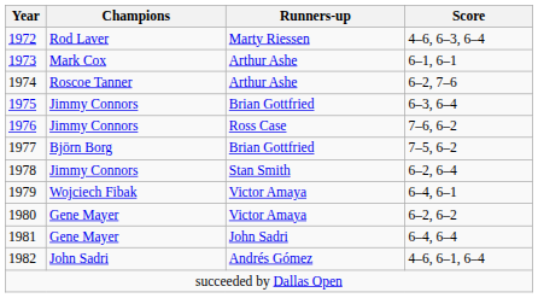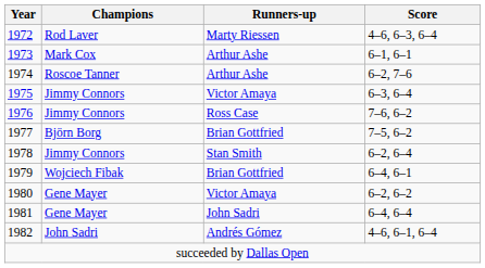 <table class=wikitable>
 <tr>
 <th style="width:40px">Year</th>
 <th style="width:200px">Champions</th>
 <th style="width:200px">Runners-up</th>
 <th style="width:140px" class="unsortable">Score</th>
 </tr>
 <tr>
 <td><a href='#'>1972</a></td>
 <td> <a href='#'>Rod Laver</a></td>
 <td> <a href='#'>Marty Riessen</a></td>
 <td>4–6, 6–3, 6–4</td>
 </tr>
 <tr>
 <td><a href='#'>1973</a></td>
 <td> <a href='#'>Mark Cox</a></td>
 <td> <a href='#'>Arthur Ashe</a></td>
 <td>6–1, 6–1</td>
 </tr>
 <tr>
 <td>1974</td>
 <td> <a href='#'>Roscoe Tanner</a></td>
 <td> <a href='#'>Arthur Ashe</a></td>
 <td>6–2, 7–6</td>
 </tr>
 <tr>
 <td><a href='#'>1975</a></td>
 <td> <a href='#'>Jimmy Connors</a></td>
-<td> <a href='#'>Brian Gottfried</a></td>
+<td> <a href='#'>Victor Amaya</a></td>
 <td>6–3, 6–4</td>
 </tr>
 <tr>
 <td><a href='#'>1976</a></td>
 <td> <a href='#'>Jimmy Connors</a></td>
 <td> <a href='#'>Ross Case</a></td>
 <td>7–6, 6–2</td>
 </tr>
 <tr>
 <td>1977</td>
 <td> <a href='#'>Björn Borg</a></td>
 <td> <a href='#'>Brian Gottfried</a></td>
 <td>7–5, 6–2</td>
 </tr>
 <tr>
 <td>1978</td>
 <td> <a href='#'>Jimmy Connors</a></td>
 <td> <a href='#'>Stan Smith</a></td>
 <td>6–2, 6–4</td>
 </tr>
 <tr>
 <td>1979</td>
 <td> <a href='#'>Wojciech Fibak</a></td>
-<td> <a href='#'>Victor Amaya</a></td>
+<td> <a href='#'>Brian Gottfried</a></td>
 <td>6–4, 6–1</td>
 </tr>
 <tr>
 <td>1980</td>
 <td> <a href='#'>Gene Mayer</a></td>
 <td> <a href='#'>Victor Amaya</a></td>
 <td>6–2, 6–2</td>
 </tr>
 <tr>
 <td>1981</td>
 <td> <a href='#'>Gene Mayer</a></td>
 <td> <a href='#'>John Sadri</a></td>
 <td>6–4, 6–4</td>
 </tr>
 <tr>
 <td>1982</td>
 <td> <a href='#'>John Sadri</a></td>
 <td> <a href='#'>Andrés Gómez</a></td>
 <td>4–6, 6–1, 6–4</td>
 </tr>
 <tr>
 <td colspan=4 align=center>succeeded by <a href='#'>Dallas Open</a></td>
 </tr>
 </table>
